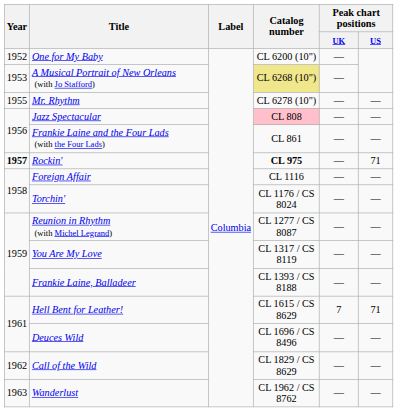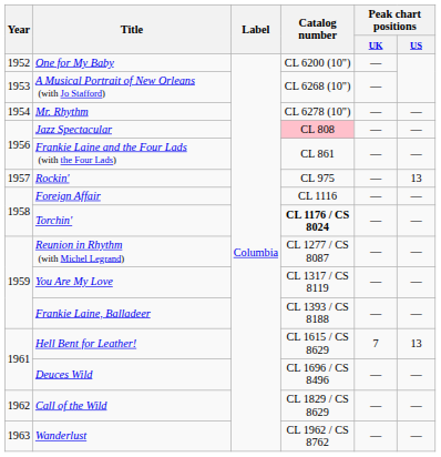 <table class="wikitable" style="text-align:center">
 <tr>
 <th rowspan="2">Year</th>
 <th rowspan="2" style="width:17em;">Title</th>
 <th rowspan="2">Label</th>
 <th rowspan="2">Catalog number</th>
 <th colspan="2">Peak chart positions</th>
 </tr>
 <tr>
 <th><small><a href='#'>UK</a></small><br></th>
 <th><small><a href='#'>US</a></small><br></th>
 </tr>
 <tr>
 <td>1952</td>
 <td align="left"><em><a href='#'>One for My Baby</a></em></td>
 <td rowspan="15"><a href='#'>Columbia</a></td>
 <td>CL 6200 (10")</td>
 <td>—</td>
 </tr>
 <tr>
 <td>1953</td>
 <td align="left"><em><a href='#'>A Musical Portrait of New Orleans</a></em><br> <small>(with <a href='#'>Jo Stafford</a>)</small></td>
-<td style="background: khaki;">CL 6268 (10")</td>
+<td>CL 6268 (10")</td>
 <td>—</td>
 </tr>
 <tr>
-<td>1955</td>
+<td>1954</td>
 <td align="left"><em><a href='#'>Mr. Rhythm</a></em> </td>
 <td>CL 6278 (10")</td>
 <td>—</td>
 <td>—</td>
 </tr>
 <tr>
 <td rowspan="2">1956</td>
 <td align="left"><em><a href='#'>Jazz Spectacular</a></em> </td>
 <td style="background: pink;">CL 808</td>
 <td>—</td>
 <td>—</td>
 </tr>
 <tr>
 <td align="left"><em><a href='#'>Frankie Laine and the Four Lads</a></em><br> <small>(with <a href='#'>the Four Lads</a>)</small></td>
 <td>CL 861</td>
 <td>—</td>
 <td>—</td>
 </tr>
 <tr>
-<td><strong>1957</strong></td>
+<td>1957</td>
 <td align="left"><em><a href='#'>Rockin'</a></em> </td>
-<td><strong>CL 975</strong></td>
+<td>CL 975</td>
 <td>—</td>
-<td>71</td>
+<td>13</td>
 </tr>
 <tr>
 <td rowspan="2">1958</td>
 <td align="left"><em><a href='#'>Foreign Affair</a></em> </td>
 <td>CL 1116</td>
 <td>—</td>
 <td>—</td>
 </tr>
 <tr>
 <td align="left"><em><a href='#'>Torchin'</a></em> </td>
-<td>CL 1176 / CS 8024</td>
+<td><strong>CL 1176 / CS 8024</strong></td>
 <td>—</td>
 <td>—</td>
 </tr>
 <tr>
 <td rowspan="3">1959</td>
 <td align="left"><em><a href='#'>Reunion in Rhythm</a></em><br> <small>(with <a href='#'>Michel Legrand</a>)</small> </td>
 <td>CL 1277 / CS 8087</td>
 <td>—</td>
 <td>—</td>
 </tr>
 <tr>
 <td align="left"><em><a href='#'>You Are My Love</a></em> </td>
 <td>CL 1317 / CS 8119</td>
 <td>—</td>
 <td>—</td>
 </tr>
 <tr>
 <td align="left"><em><a href='#'>Frankie Laine, Balladeer</a></em></td>
 <td>CL 1393 / CS 8188</td>
 <td>—</td>
 <td>—</td>
 </tr>
 <tr>
 <td rowspan="2">1961</td>
 <td align="left"><em><a href='#'>Hell Bent for Leather!</a></em> </td>
 <td>CL 1615 / CS 8629</td>
 <td>7</td>
-<td>71</td>
+<td>13</td>
 </tr>
 <tr>
 <td align="left"><em><a href='#'>Deuces Wild</a></em></td>
 <td>CL 1696 / CS 8496</td>
 <td>—</td>
 <td>—</td>
 </tr>
 <tr>
 <td>1962</td>
 <td align="left"><em><a href='#'>Call of the Wild</a></em> </td>
 <td>CL 1829 / CS 8629</td>
 <td>—</td>
 <td>—</td>
 </tr>
 <tr>
 <td>1963</td>
 <td align="left"><em><a href='#'>Wanderlust</a></em> </td>
 <td>CL 1962 / CS 8762</td>
 <td>—</td>
 <td>—</td>
 </tr>
 </table>
